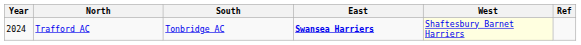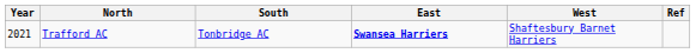 <table class="wikitable">
 <tr>
 <th width=40>Year</th>
 <th width=200>North</th>
 <th width=200>South</th>
 <th width=200>East</th>
 <th width=200>West</th>
 <th width=30>Ref</th>
 </tr>
 <tr>
-<td>2024</td>
+<td>2021</td>
 <td><a href='#'>Trafford AC</a></td>
 <td><a href='#'>Tonbridge AC</a></td>
 <td><strong><a href='#'>Swansea Harriers</a></strong></td>
-<td style="background: lightyellow;"><a href='#'>Shaftesbury Barnet Harriers</a></td>
+<td><a href='#'>Shaftesbury Barnet Harriers</a></td>
 <td></td>
 </tr>
 </table>
